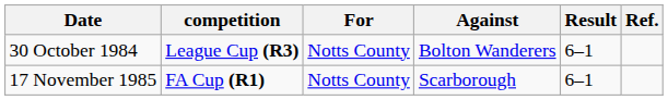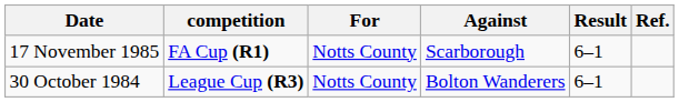 <table class="wikitable sortable">
 <tr>
 <th>Date</th>
 <th>competition</th>
 <th>For</th>
 <th>Against</th>
 <th>Result</th>
 <th>Ref.</th>
 </tr>
 <tr>
+<td>17 November 1985</td>
+<td><a href='#'>FA Cup</a> <strong>(R1)</strong></td>
+<td><a href='#'>Notts County</a></td>
+<td><a href='#'>Scarborough</a></td>
+<td>6–1</td>
+<td></td>
+</tr>
+<tr>
 <td>30 October 1984</td>
 <td><a href='#'>League Cup</a> <strong>(R3)</strong></td>
 <td><a href='#'>Notts County</a></td>
 <td><a href='#'>Bolton Wanderers</a></td>
 <td>6–1</td>
 <td></td>
 </tr>
-<tr>
-<td>17 November 1985</td>
-<td><a href='#'>FA Cup</a> <strong>(R1)</strong></td>
-<td><a href='#'>Notts County</a></td>
-<td><a href='#'>Scarborough</a></td>
-<td>6–1</td>
-<td></td>
-</tr>
 </table>
